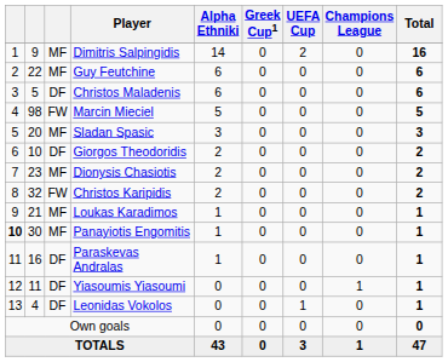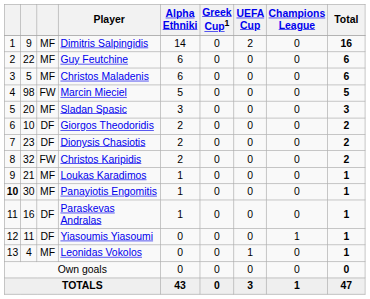 <table class="wikitable sortable" style="text-align:center">
 <tr>
 <th width=5></th>
 <th width=5></th>
 <th width=5></th>
 <th width=150>Player</th>
 <th width=30><a href='#'>Alpha Ethniki</a></th>
 <th width=30><a href='#'>Greek Cup</a><sup>1</sup></th>
 <th width=30px><a href='#'>UEFA Cup</a></th>
 <th width=30px><a href='#'>Champions League</a></th>
 <th width=50>Total</th>
 </tr>
 <tr>
 </tr>
 <tr>
 <td>1</td>
 <td>9</td>
 <td>MF</td>
 <td align=left> <a href='#'>Dimitris Salpingidis</a></td>
 <td>14</td>
 <td>0</td>
 <td>2</td>
 <td>0</td>
 <td><strong>16</strong></td>
 </tr>
 <tr>
 <td>2</td>
 <td>22</td>
 <td>MF</td>
 <td align=left> <a href='#'>Guy Feutchine</a></td>
 <td>6</td>
 <td>0</td>
 <td>0</td>
 <td>0</td>
 <td><strong>6</strong></td>
 </tr>
 <tr>
 <td>3</td>
 <td>5</td>
-<td>DF</td>
+<td>MF</td>
 <td align=left> <a href='#'>Christos Maladenis</a></td>
 <td>6</td>
 <td>0</td>
 <td>0</td>
 <td>0</td>
 <td><strong>6</strong></td>
 </tr>
 <tr>
 <td>4</td>
 <td>98</td>
 <td>FW</td>
 <td align=left> <a href='#'>Marcin Mieciel</a></td>
 <td>5</td>
 <td>0</td>
 <td>0</td>
 <td>0</td>
 <td><strong>5</strong></td>
 </tr>
 <tr>
 <td>5</td>
 <td>20</td>
 <td>MF</td>
 <td align=left> <a href='#'>Sladan Spasic</a></td>
 <td>3</td>
 <td>0</td>
 <td>0</td>
 <td>0</td>
 <td><strong>3</strong></td>
 </tr>
 <tr>
 <td>6</td>
 <td>10</td>
 <td>DF</td>
 <td align=left> <a href='#'>Giorgos Theodoridis</a></td>
 <td>2</td>
 <td>0</td>
 <td>0</td>
 <td>0</td>
 <td><strong>2</strong></td>
 </tr>
 <tr>
 <td>7</td>
 <td>23</td>
-<td>MF</td>
+<td>DF</td>
 <td align=left> <a href='#'>Dionysis Chasiotis</a></td>
 <td>2</td>
 <td>0</td>
 <td>0</td>
 <td>0</td>
 <td><strong>2</strong></td>
 </tr>
 <tr>
 <td>8</td>
 <td>32</td>
 <td>FW</td>
 <td align=left> <a href='#'>Christos Karipidis</a></td>
 <td>2</td>
 <td>0</td>
 <td>0</td>
 <td>0</td>
 <td><strong>2</strong></td>
 </tr>
 <tr>
 <td>9</td>
 <td>21</td>
 <td>MF</td>
 <td align=left> <a href='#'>Loukas Karadimos</a></td>
 <td>1</td>
 <td>0</td>
 <td>0</td>
 <td>0</td>
 <td><strong>1</strong></td>
 </tr>
 <tr>
 <td><strong>10</strong></td>
 <td>30</td>
 <td>MF</td>
 <td align=left> <a href='#'>Panayiotis Engomitis</a></td>
 <td>1</td>
 <td>0</td>
 <td>0</td>
 <td>0</td>
 <td><strong>1</strong></td>
 </tr>
 <tr>
 <td>11</td>
 <td>16</td>
 <td>DF</td>
 <td align=left> <a href='#'>Paraskevas Andralas</a></td>
 <td>1</td>
 <td>0</td>
 <td>0</td>
 <td>0</td>
 <td><strong>1</strong></td>
 </tr>
 <tr>
 <td>12</td>
 <td>11</td>
 <td>DF</td>
 <td align=left> <a href='#'>Yiasoumis Yiasoumi</a></td>
 <td>0</td>
 <td>0</td>
 <td>0</td>
 <td>1</td>
 <td><strong>1</strong></td>
 </tr>
 <tr>
 <td>13</td>
 <td>4</td>
-<td>DF</td>
+<td>MF</td>
 <td align=left> <a href='#'>Leonidas Vokolos</a></td>
 <td>0</td>
 <td>0</td>
 <td>1</td>
 <td>0</td>
 <td><strong>1</strong></td>
 </tr>
 <tr>
 <td colspan="4">Own goals</td>
 <td>0</td>
 <td>0</td>
 <td>0</td>
 <td>0</td>
 <td><strong>0</strong></td>
 </tr>
 <tr bgcolor="#EFEFEF">
 <td colspan=4><strong>TOTALS</strong></td>
 <td><strong>43</strong></td>
 <td><strong>0</strong></td>
 <td><strong>3</strong></td>
 <td><strong>1</strong></td>
 <td><strong>47</strong></td>
 </tr>
 </table>
